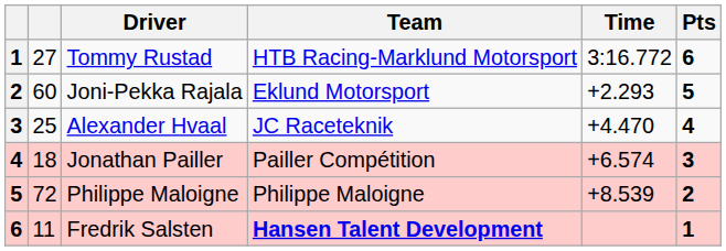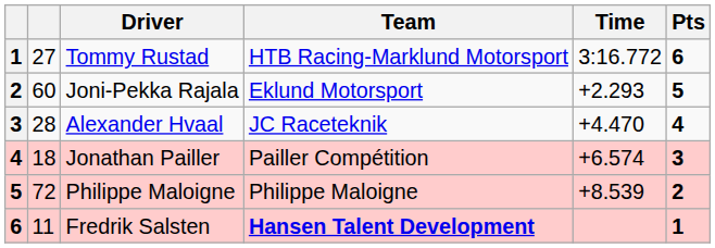 <table class=wikitable style="font-size:95%">
 <tr>
 <th></th>
 <th></th>
 <th>Driver</th>
 <th>Team</th>
 <th>Time</th>
 <th>Pts</th>
 </tr>
 <tr>
 <th>1</th>
 <td>27</td>
 <td> <a href='#'>Tommy Rustad</a></td>
 <td><a href='#'>HTB Racing-Marklund Motorsport</a></td>
 <td>3:16.772</td>
 <td><strong>6</strong></td>
 </tr>
 <tr>
 <th>2</th>
 <td>60</td>
 <td> Joni-Pekka Rajala</td>
 <td><a href='#'>Eklund Motorsport</a></td>
 <td>+2.293</td>
 <td><strong>5</strong></td>
 </tr>
 <tr>
 <th>3</th>
-<td>25</td>
+<td>28</td>
 <td> <a href='#'>Alexander Hvaal</a></td>
 <td><a href='#'>JC Raceteknik</a></td>
 <td>+4.470</td>
 <td><strong>4</strong></td>
 </tr>
 <tr>
 <th style="background:#ffcccc;">4</th>
 <td style="background:#ffcccc;">18</td>
 <td style="background:#ffcccc;"> Jonathan Pailler</td>
 <td style="background:#ffcccc;">Pailler Compétition</td>
 <td style="background:#ffcccc;">+6.574</td>
 <td style="background:#ffcccc;"><strong>3</strong></td>
 </tr>
 <tr>
 <th style="background:#ffcccc;">5</th>
 <td style="background:#ffcccc;">72</td>
 <td style="background:#ffcccc;"> Philippe Maloigne</td>
 <td style="background:#ffcccc;">Philippe Maloigne</td>
 <td style="background:#ffcccc;">+8.539</td>
 <td style="background:#ffcccc;"><strong>2</strong></td>
 </tr>
 <tr>
 <th style="background:#ffcccc;">6</th>
 <td style="background:#ffcccc;">11</td>
 <td style="background:#ffcccc;"> Fredrik Salsten</td>
 <td style="background:#ffcccc;"><strong><a href='#'>Hansen Talent Development</a></strong></td>
 <td style="background:#ffcccc;"></td>
 <td style="background:#ffcccc;"><strong>1</strong></td>
 </tr>
 </table>
